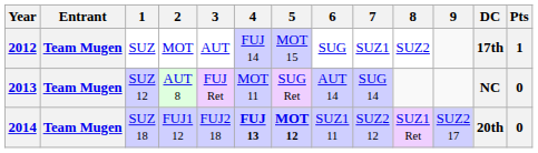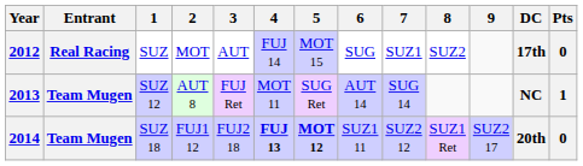 <table class="wikitable" style="text-align:center; font-size:90%">
 <tr>
 <th>Year</th>
 <th>Entrant</th>
 <th>1</th>
 <th>2</th>
 <th>3</th>
 <th>4</th>
 <th>5</th>
 <th>6</th>
 <th>7</th>
 <th>8</th>
 <th>9</th>
 <th>DC</th>
 <th>Pts</th>
 </tr>
 <tr>
 <th><a href='#'>2012</a></th>
-<th><a href='#'>Team Mugen</a></th>
+<th><a href='#'>Real Racing</a></th>
 <td style="background:#FFFFFF;"><a href='#'>SUZ</a><br><small></small></td>
 <td style="background:#FFFFFF;"><a href='#'>MOT</a><br><small></small></td>
 <td style="background:#FFFFFF;"><a href='#'>AUT</a><br><small></small></td>
 <td style="background:#CFCFFF;"><a href='#'>FUJ</a><br><small>14</small></td>
 <td style="background:#CFCFFF;"><a href='#'>MOT</a><br><small>15</small></td>
 <td style="background:#FFFFFF;"><a href='#'>SUG</a><br><small></small></td>
 <td style="background:#FFFFFF;"><a href='#'>SUZ1</a><br><small></small></td>
 <td style="background:#FFFFFF;"><a href='#'>SUZ2</a><br><small></small></td>
 <td></td>
 <th>17th</th>
-<th>1</th>
+<th>0</th>
 </tr>
 <tr>
 <th><a href='#'>2013</a></th>
 <th><a href='#'>Team Mugen</a></th>
 <td style="background:#CFCFFF;"><a href='#'>SUZ</a><br><small>12</small></td>
 <td style="background:#DFFFDF;"><a href='#'>AUT</a><br><small>8</small></td>
 <td style="background:#EFCFFF;"><a href='#'>FUJ</a><br><small>Ret</small></td>
 <td style="background:#CFCFFF;"><a href='#'>MOT</a><br><small>11</small></td>
 <td style="background:#EFCFFF;"><a href='#'>SUG</a><br><small>Ret</small></td>
 <td style="background:#CFCFFF;"><a href='#'>AUT</a><br><small>14</small></td>
 <td style="background:#CFCFFF;"><a href='#'>SUG</a><br><small>14</small></td>
 <td></td>
 <td></td>
 <th>NC</th>
-<th>0</th>
+<th>1</th>
 </tr>
 <tr>
 <th><a href='#'>2014</a></th>
 <th><a href='#'>Team Mugen</a></th>
 <td style="background:#CFCFFF;"><a href='#'>SUZ</a><br><small>18</small></td>
 <td style="background:#CFCFFF;"><a href='#'>FUJ1</a><br><small>12</small></td>
 <td style="background:#CFCFFF;"><a href='#'>FUJ2</a><br><small>18</small></td>
 <td style="background:#CFCFFF;"><strong><a href='#'>FUJ</a><br><small>13</small></strong></td>
 <td style="background:#CFCFFF;"><strong><a href='#'>MOT</a><br><small>12</small></strong></td>
 <td style="background:#CFCFFF;"><a href='#'>SUZ1</a><br><small>11</small></td>
 <td style="background:#CFCFFF;"><a href='#'>SUZ2</a><br><small>12</small></td>
 <td style="background:#EFCFFF;"><a href='#'>SUZ1</a><br><small>Ret</small></td>
 <td style="background:#CFCFFF;"><a href='#'>SUZ2</a><br><small>17</small></td>
 <th>20th</th>
 <th>0</th>
 </tr>
 </table>
